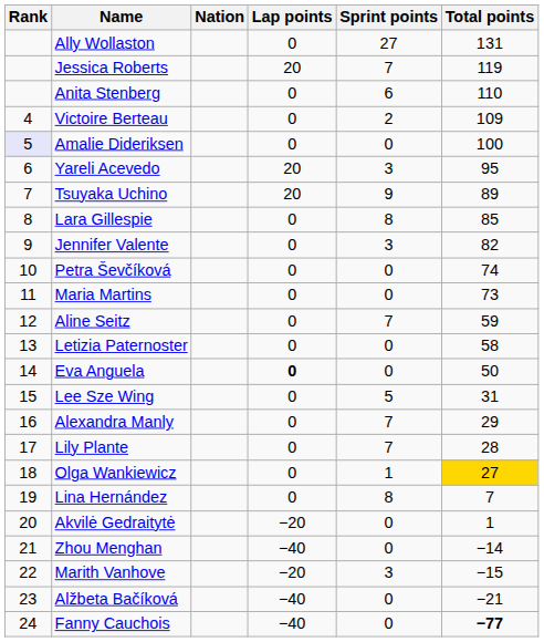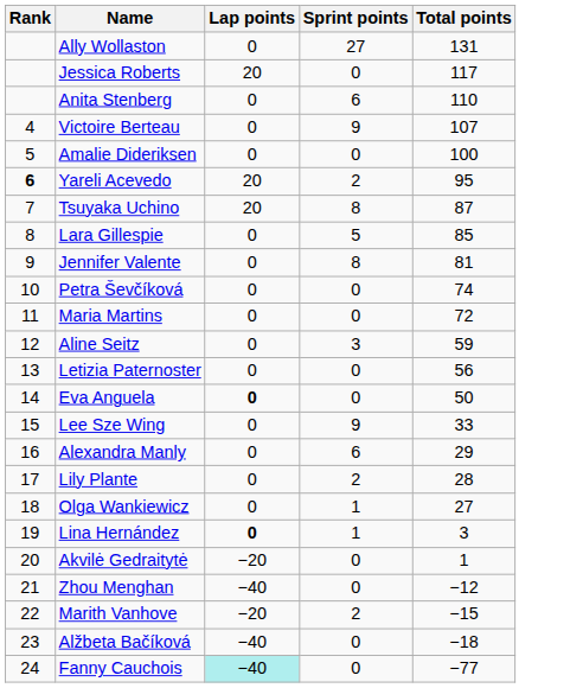 <table class="wikitable sortable" style="text-align:center">
 <tr>
 <th>Rank</th>
 <th>Name</th>
-<th>Nation</th>
 <th>Lap points</th>
 <th>Sprint points</th>
 <th>Total points</th>
 </tr>
 <tr>
 <td></td>
 <td align=left><a href='#'>Ally Wollaston</a></td>
-<td align=left></td>
 <td>0</td>
 <td>27</td>
 <td>131</td>
 </tr>
 <tr>
 <td></td>
 <td align=left><a href='#'>Jessica Roberts</a></td>
-<td align=left></td>
 <td>20</td>
-<td>7</td>
-<td>119</td>
+<td>0</td>
+<td>117</td>
 </tr>
 <tr>
 <td></td>
 <td align=left><a href='#'>Anita Stenberg</a></td>
-<td align=left></td>
 <td>0</td>
 <td>6</td>
 <td>110</td>
 </tr>
 <tr>
 <td>4</td>
 <td align=left><a href='#'>Victoire Berteau</a></td>
-<td align=left></td>
 <td>0</td>
-<td>2</td>
-<td>109</td>
+<td>9</td>
+<td>107</td>
 </tr>
 <tr>
-<td style="background: lavender;">5</td>
+<td>5</td>
 <td align=left><a href='#'>Amalie Dideriksen</a></td>
-<td align=left></td>
 <td>0</td>
 <td>0</td>
 <td>100</td>
 </tr>
 <tr>
-<td>6</td>
+<td><strong>6</strong></td>
 <td align=left><a href='#'>Yareli Acevedo</a></td>
-<td align=left></td>
 <td>20</td>
-<td>3</td>
+<td>2</td>
 <td>95</td>
 </tr>
 <tr>
 <td>7</td>
 <td align=left><a href='#'>Tsuyaka Uchino</a></td>
-<td align=left></td>
 <td>20</td>
-<td>9</td>
-<td>89</td>
+<td>8</td>
+<td>87</td>
 </tr>
 <tr>
 <td>8</td>
 <td align=left><a href='#'>Lara Gillespie</a></td>
-<td align=left></td>
 <td>0</td>
-<td>8</td>
+<td>5</td>
 <td>85</td>
 </tr>
 <tr>
 <td>9</td>
 <td align=left><a href='#'>Jennifer Valente</a></td>
-<td align=left></td>
 <td>0</td>
-<td>3</td>
-<td>82</td>
+<td>8</td>
+<td>81</td>
 </tr>
 <tr>
 <td>10</td>
 <td align=left><a href='#'>Petra Ševčíková</a></td>
-<td align=left></td>
 <td>0</td>
 <td>0</td>
 <td>74</td>
 </tr>
 <tr>
 <td>11</td>
 <td align=left><a href='#'>Maria Martins</a></td>
-<td align=left></td>
 <td>0</td>
 <td>0</td>
-<td>73</td>
+<td>72</td>
 </tr>
 <tr>
 <td>12</td>
 <td align=left><a href='#'>Aline Seitz</a></td>
-<td align=left></td>
 <td>0</td>
-<td>7</td>
+<td>3</td>
 <td>59</td>
 </tr>
 <tr>
 <td>13</td>
 <td align=left><a href='#'>Letizia Paternoster</a></td>
-<td align=left></td>
 <td>0</td>
 <td>0</td>
-<td>58</td>
+<td>56</td>
 </tr>
 <tr>
 <td>14</td>
 <td align=left><a href='#'>Eva Anguela</a></td>
-<td align=left></td>
 <td><strong>0</strong></td>
 <td>0</td>
 <td>50</td>
 </tr>
 <tr>
 <td>15</td>
 <td align=left><a href='#'>Lee Sze Wing</a></td>
-<td align=left></td>
 <td>0</td>
-<td>5</td>
-<td>31</td>
+<td>9</td>
+<td>33</td>
 </tr>
 <tr>
 <td>16</td>
 <td align=left><a href='#'>Alexandra Manly</a></td>
-<td align=left></td>
 <td>0</td>
-<td>7</td>
+<td>6</td>
 <td>29</td>
 </tr>
 <tr>
 <td>17</td>
 <td align=left><a href='#'>Lily Plante</a></td>
-<td align=left></td>
 <td>0</td>
-<td>7</td>
+<td>2</td>
 <td>28</td>
 </tr>
 <tr>
 <td>18</td>
 <td align=left><a href='#'>Olga Wankiewicz</a></td>
-<td align=left></td>
 <td>0</td>
 <td>1</td>
-<td style="background: gold;">27</td>
+<td>27</td>
 </tr>
 <tr>
 <td>19</td>
 <td align=left><a href='#'>Lina Hernández</a></td>
-<td align=left></td>
-<td>0</td>
-<td>8</td>
-<td>7</td>
+<td><strong>0</strong></td>
+<td>1</td>
+<td>3</td>
 </tr>
 <tr>
 <td>20</td>
 <td align=left><a href='#'>Akvilė Gedraitytė</a></td>
-<td align=left></td>
 <td>−20</td>
 <td>0</td>
 <td>1</td>
 </tr>
 <tr>
 <td>21</td>
 <td align=left><a href='#'>Zhou Menghan</a></td>
-<td align=left></td>
 <td>−40</td>
 <td>0</td>
-<td>−14</td>
+<td>−12</td>
 </tr>
 <tr>
 <td>22</td>
 <td align=left><a href='#'>Marith Vanhove</a></td>
-<td align=left></td>
 <td>−20</td>
-<td>3</td>
+<td>2</td>
 <td>−15</td>
 </tr>
 <tr>
 <td>23</td>
 <td align=left><a href='#'>Alžbeta Bačíková</a></td>
-<td align=left></td>
 <td>−40</td>
 <td>0</td>
-<td>−21</td>
+<td>−18</td>
 </tr>
 <tr>
 <td>24</td>
 <td align=left><a href='#'>Fanny Cauchois</a></td>
-<td align=left></td>
-<td>−40</td>
+<td style="background: paleturquoise;">−40</td>
 <td>0</td>
-<td><strong>−77</strong></td>
+<td>−77</td>
 </tr>
 </table>
